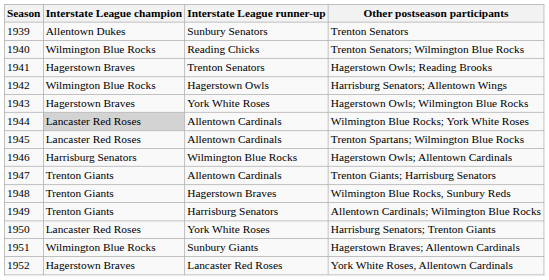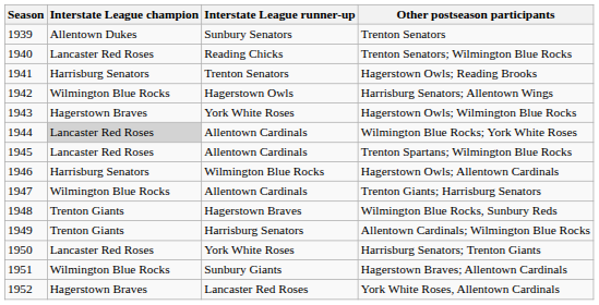 <table class="wikitable">
 <tr>
 <th>Season</th>
 <th>Interstate League champion</th>
 <th>Interstate League runner-up</th>
 <th>Other postseason participants</th>
 </tr>
 <tr>
 <td>1939</td>
 <td>Allentown Dukes</td>
 <td>Sunbury Senators</td>
 <td>Trenton Senators</td>
 </tr>
 <tr>
 <td>1940</td>
-<td>Wilmington Blue Rocks</td>
+<td>Lancaster Red Roses</td>
 <td>Reading Chicks</td>
 <td>Trenton Senators; Wilmington Blue Rocks</td>
 </tr>
 <tr>
 <td>1941</td>
-<td>Hagerstown Braves</td>
+<td>Harrisburg Senators</td>
 <td>Trenton Senators</td>
 <td>Hagerstown Owls; Reading Brooks</td>
 </tr>
 <tr>
 <td>1942</td>
 <td>Wilmington Blue Rocks</td>
 <td>Hagerstown Owls</td>
 <td>Harrisburg Senators; Allentown Wings</td>
 </tr>
 <tr>
 <td>1943</td>
 <td>Hagerstown Braves</td>
 <td>York White Roses</td>
 <td>Hagerstown Owls; Wilmington Blue Rocks</td>
 </tr>
 <tr>
 <td>1944</td>
 <td style="background: lightgrey;">Lancaster Red Roses</td>
 <td>Allentown Cardinals</td>
 <td>Wilmington Blue Rocks; York White Roses</td>
 </tr>
 <tr>
 <td>1945</td>
 <td>Lancaster Red Roses</td>
 <td>Allentown Cardinals</td>
 <td>Trenton Spartans; Wilmington Blue Rocks</td>
 </tr>
 <tr>
 <td>1946</td>
 <td>Harrisburg Senators</td>
 <td>Wilmington Blue Rocks</td>
 <td>Hagerstown Owls; Allentown Cardinals</td>
 </tr>
 <tr>
 <td>1947</td>
-<td>Trenton Giants</td>
+<td>Wilmington Blue Rocks</td>
 <td>Allentown Cardinals</td>
 <td>Trenton Giants; Harrisburg Senators</td>
 </tr>
 <tr>
 <td>1948</td>
 <td>Trenton Giants</td>
 <td>Hagerstown Braves</td>
 <td>Wilmington Blue Rocks, Sunbury Reds</td>
 </tr>
 <tr>
 <td>1949</td>
 <td>Trenton Giants</td>
 <td>Harrisburg Senators</td>
 <td>Allentown Cardinals; Wilmington Blue Rocks</td>
 </tr>
 <tr>
 <td>1950</td>
 <td>Lancaster Red Roses</td>
 <td>York White Roses</td>
 <td>Harrisburg Senators; Trenton Giants</td>
 </tr>
 <tr>
 <td>1951</td>
 <td>Wilmington Blue Rocks</td>
 <td>Sunbury Giants</td>
 <td>Hagerstown Braves; Allentown Cardinals</td>
 </tr>
 <tr>
 <td>1952</td>
 <td>Hagerstown Braves</td>
 <td>Lancaster Red Roses</td>
 <td>York White Roses, Allentown Cardinals</td>
 </tr>
 </table>
